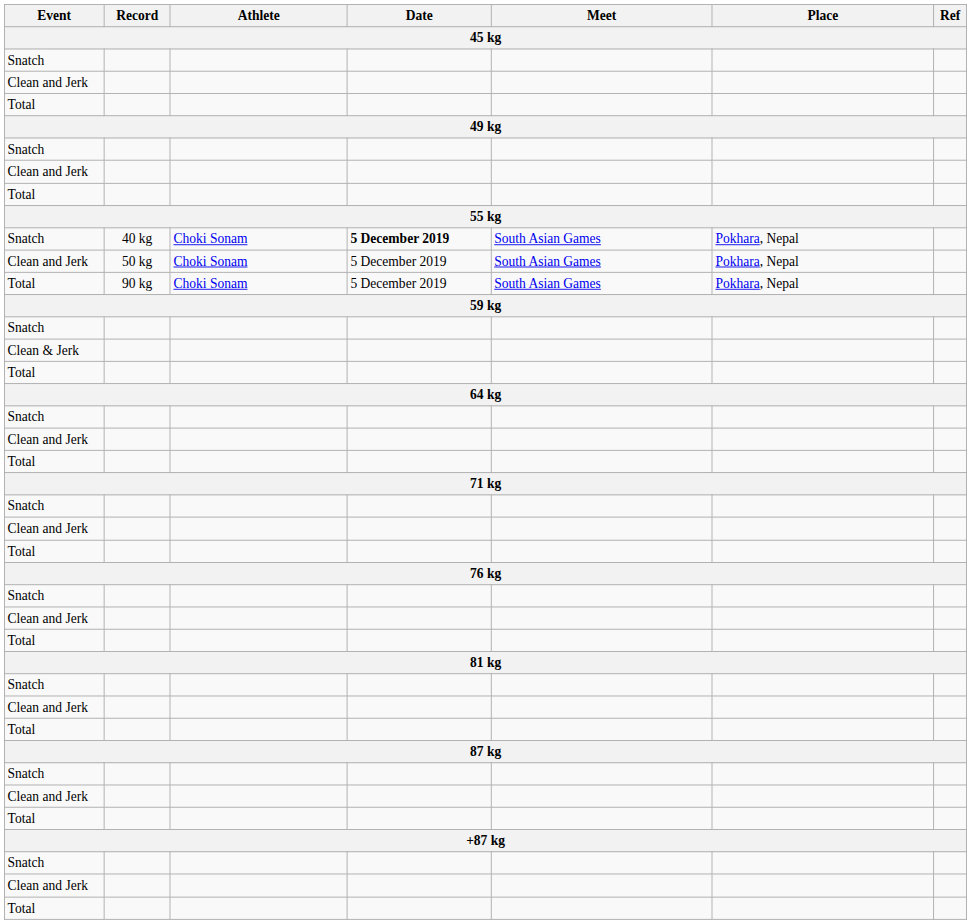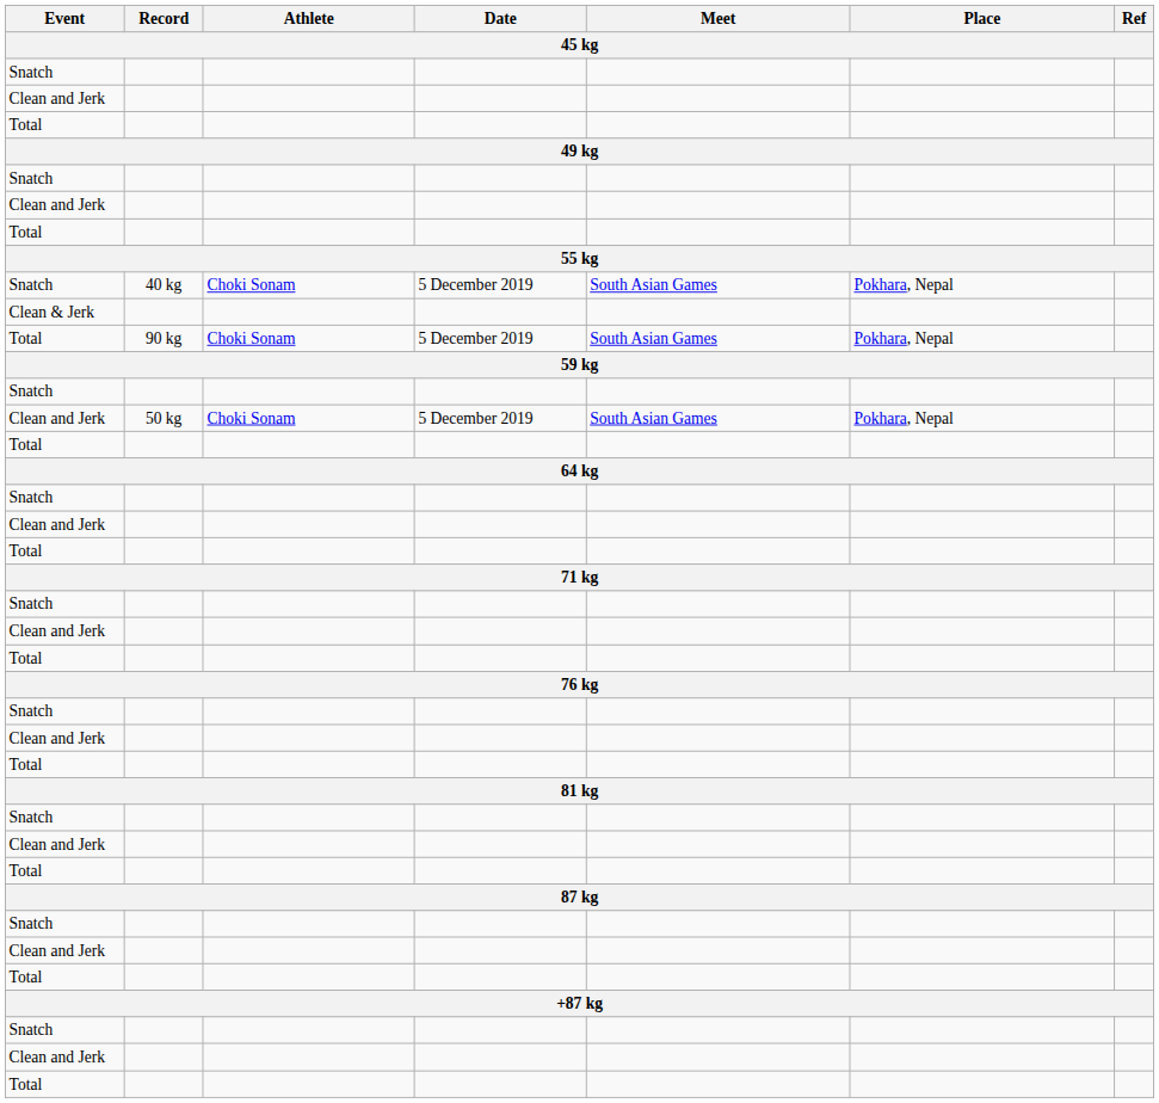 <table class="wikitable" style="font-size:95%;">
 <tr>
 <th width=9%>Event</th>
 <th width=6%>Record</th>
 <th width=16%>Athlete</th>
 <th width=13%>Date</th>
 <th width=20%>Meet</th>
 <th width=20%>Place</th>
 <th width=3%>Ref</th>
 </tr>
 <tr bgcolor="#DDDDDD">
 <th colspan="7">45 kg</th>
 </tr>
 <tr>
 <td>Snatch</td>
 <td align="center"></td>
 <td></td>
 <td></td>
 <td></td>
 <td></td>
 <td></td>
 </tr>
 <tr>
 <td>Clean and Jerk</td>
 <td align="center"></td>
 <td></td>
 <td></td>
 <td></td>
 <td></td>
 <td></td>
 </tr>
 <tr>
 <td>Total</td>
 <td align="center"></td>
 <td></td>
 <td></td>
 <td></td>
 <td></td>
 <td></td>
 </tr>
 <tr bgcolor="#DDDDDD">
 <th colspan="7">49 kg</th>
 </tr>
 <tr>
 <td>Snatch</td>
 <td align="center"></td>
 <td></td>
 <td></td>
 <td></td>
 <td></td>
 <td></td>
 </tr>
 <tr>
 <td>Clean and Jerk</td>
 <td align="center"></td>
 <td></td>
 <td></td>
 <td></td>
 <td></td>
 <td></td>
 </tr>
 <tr>
 <td>Total</td>
 <td align="center"></td>
 <td></td>
 <td></td>
 <td></td>
 <td></td>
 <td></td>
 </tr>
 <tr bgcolor="#DDDDDD">
 <th colspan="7">55 kg</th>
 </tr>
 <tr>
 <td>Snatch</td>
 <td align="center">40 kg</td>
 <td><a href='#'>Choki Sonam</a></td>
-<td><strong>5 December 2019</strong></td>
+<td>5 December 2019</td>
 <td><a href='#'>South Asian Games</a></td>
 <td><a href='#'>Pokhara</a>, Nepal</td>
 <td></td>
 </tr>
 <tr>
-<td>Clean and Jerk</td>
-<td align="center">50 kg</td>
-<td><a href='#'>Choki Sonam</a></td>
-<td>5 December 2019</td>
-<td><a href='#'>South Asian Games</a></td>
-<td><a href='#'>Pokhara</a>, Nepal</td>
+<td>Clean & Jerk</td>
+<td align="center"></td>
+<td></td>
+<td></td>
+<td></td>
+<td></td>
 <td></td>
 </tr>
 <tr>
 <td>Total</td>
 <td align="center">90 kg</td>
 <td><a href='#'>Choki Sonam</a></td>
 <td>5 December 2019</td>
 <td><a href='#'>South Asian Games</a></td>
 <td><a href='#'>Pokhara</a>, Nepal</td>
 <td></td>
 </tr>
 <tr bgcolor="#DDDDDD">
 <th colspan="7">59 kg</th>
 </tr>
 <tr>
 <td>Snatch</td>
 <td align="center"></td>
 <td></td>
 <td></td>
 <td></td>
 <td></td>
 <td></td>
 </tr>
 <tr>
-<td>Clean & Jerk</td>
-<td align="center"></td>
-<td></td>
-<td></td>
-<td></td>
-<td></td>
+<td>Clean and Jerk</td>
+<td align="center">50 kg</td>
+<td><a href='#'>Choki Sonam</a></td>
+<td>5 December 2019</td>
+<td><a href='#'>South Asian Games</a></td>
+<td><a href='#'>Pokhara</a>, Nepal</td>
 <td></td>
 </tr>
 <tr>
 <td>Total</td>
 <td align="center"></td>
 <td></td>
 <td></td>
 <td></td>
 <td></td>
 <td></td>
 </tr>
 <tr bgcolor="#DDDDDD">
 <th colspan="7">64 kg</th>
 </tr>
 <tr>
 <td>Snatch</td>
 <td align="center"></td>
 <td></td>
 <td></td>
 <td></td>
 <td></td>
 <td></td>
 </tr>
 <tr>
 <td>Clean and Jerk</td>
 <td align="center"></td>
 <td></td>
 <td></td>
 <td></td>
 <td></td>
 <td></td>
 </tr>
 <tr>
 <td>Total</td>
 <td align="center"></td>
 <td></td>
 <td></td>
 <td></td>
 <td></td>
 <td></td>
 </tr>
 <tr bgcolor="#DDDDDD">
 <th colspan="7">71 kg</th>
 </tr>
 <tr>
 <td>Snatch</td>
 <td align="center"></td>
 <td></td>
 <td></td>
 <td></td>
 <td></td>
 <td></td>
 </tr>
 <tr>
 <td>Clean and Jerk</td>
 <td align="center"></td>
 <td></td>
 <td></td>
 <td></td>
 <td></td>
 <td></td>
 </tr>
 <tr>
 <td>Total</td>
 <td align="center"></td>
 <td></td>
 <td></td>
 <td></td>
 <td></td>
 <td></td>
 </tr>
 <tr bgcolor="#DDDDDD">
 <th colspan="7">76 kg</th>
 </tr>
 <tr>
 <td>Snatch</td>
 <td align="center"></td>
 <td></td>
 <td></td>
 <td></td>
 <td></td>
 <td></td>
 </tr>
 <tr>
 <td>Clean and Jerk</td>
 <td align="center"></td>
 <td></td>
 <td></td>
 <td></td>
 <td></td>
 <td></td>
 </tr>
 <tr>
 <td>Total</td>
 <td align="center"></td>
 <td></td>
 <td></td>
 <td></td>
 <td></td>
 <td></td>
 </tr>
 <tr bgcolor="#DDDDDD">
 <th colspan="7">81 kg</th>
 </tr>
 <tr>
 <td>Snatch</td>
 <td align="center"></td>
 <td></td>
 <td></td>
 <td></td>
 <td></td>
 <td></td>
 </tr>
 <tr>
 <td>Clean and Jerk</td>
 <td align="center"></td>
 <td></td>
 <td></td>
 <td></td>
 <td></td>
 <td></td>
 </tr>
 <tr>
 <td>Total</td>
 <td align="center"></td>
 <td></td>
 <td></td>
 <td></td>
 <td></td>
 <td></td>
 </tr>
 <tr bgcolor="#DDDDDD">
 <th colspan="7">87 kg</th>
 </tr>
 <tr>
 <td>Snatch</td>
 <td align="center"></td>
 <td></td>
 <td></td>
 <td></td>
 <td></td>
 <td></td>
 </tr>
 <tr>
 <td>Clean and Jerk</td>
 <td align="center"></td>
 <td></td>
 <td></td>
 <td></td>
 <td></td>
 <td></td>
 </tr>
 <tr>
 <td>Total</td>
 <td align="center"></td>
 <td></td>
 <td></td>
 <td></td>
 <td></td>
 <td></td>
 </tr>
 <tr bgcolor="#DDDDDD">
 <th colspan="7">+87 kg</th>
 </tr>
 <tr>
 <td>Snatch</td>
 <td align="center"></td>
 <td></td>
 <td></td>
 <td></td>
 <td></td>
 <td></td>
 </tr>
 <tr>
 <td>Clean and Jerk</td>
 <td align="center"></td>
 <td></td>
 <td></td>
 <td></td>
 <td></td>
 <td></td>
 </tr>
 <tr>
 <td>Total</td>
 <td align="center"></td>
 <td></td>
 <td></td>
 <td></td>
 <td></td>
 <td></td>
 </tr>
 </table>
